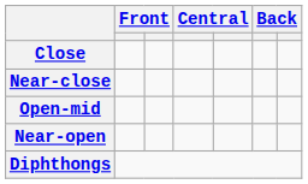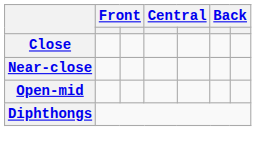 <table class="wikitable" style="text-align: center;">
 <tr>
 <th rowspan="2"></th>
 <th colspan="2"><a href='#'>Front</a></th>
 <th colspan="2"><a href='#'>Central</a></th>
 <th colspan="2"><a href='#'>Back</a></th>
 </tr>
 <tr>
 <th></th>
 <th></th>
 <th></th>
 <th></th>
 <th></th>
 <th></th>
 </tr>
 <tr>
 <th><a href='#'>Close</a></th>
 <td></td>
 <td></td>
 <td></td>
 <td></td>
 <td></td>
 <td></td>
 </tr>
 <tr>
 <th><a href='#'>Near-close</a></th>
 <td></td>
 <td></td>
 <td></td>
 <td></td>
 <td></td>
 <td></td>
 </tr>
 <tr>
 <th><a href='#'>Open-mid</a></th>
 <td></td>
 <td></td>
 <td></td>
 <td></td>
 <td></td>
 <td></td>
 </tr>
 <tr>
-<th><a href='#'>Near-open</a></th>
-<td></td>
-<td></td>
-<td></td>
-<td></td>
-<td></td>
-<td></td>
-</tr>
-<tr>
 <th><a href='#'>Diphthongs</a></th>
 <td colspan="6"></td>
 </tr>
 </table>
